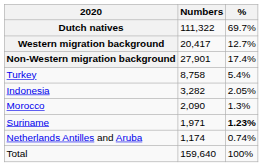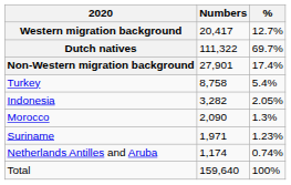 <table class="wikitable">
 <tr>
 <th>2020</th>
 <th>Numbers</th>
 <th>%</th>
 </tr>
 <tr>
+<th>Western migration background</th>
+<td>20,417</td>
+<td>12.7%</td>
+</tr>
+<tr>
 <th>Dutch natives</th>
 <td>111,322</td>
 <td>69.7%</td>
-</tr>
-<tr>
-<th>Western migration background</th>
-<td>20,417</td>
-<td>12.7%</td>
 </tr>
 <tr>
 <th>Non-Western migration background</th>
 <td>27,901</td>
 <td>17.4%</td>
 </tr>
 <tr>
 <td><a href='#'>Turkey</a></td>
 <td>8,758</td>
 <td>5.4%</td>
 </tr>
 <tr>
 <td><a href='#'>Indonesia</a></td>
 <td>3,282</td>
 <td>2.05%</td>
 </tr>
 <tr>
 <td><a href='#'>Morocco</a></td>
 <td>2,090</td>
 <td>1.3%</td>
 </tr>
 <tr>
 <td><a href='#'>Suriname</a></td>
 <td>1,971</td>
-<td><strong>1.23%</strong></td>
+<td>1.23%</td>
 </tr>
 <tr>
 <td><a href='#'>Netherlands Antilles</a> and <a href='#'>Aruba</a></td>
 <td>1,174</td>
 <td>0.74%</td>
 </tr>
 <tr>
 <td>Total</td>
 <td>159,640</td>
 <td>100%</td>
 </tr>
 </table>
